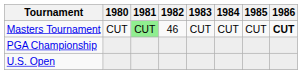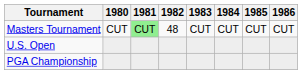 <table class="wikitable" style="font-size:95%;text-align:center;">
 <tr>
 <th>Tournament</th>
 <th>1980</th>
 <th>1981</th>
 <th>1982</th>
 <th>1983</th>
 <th>1984</th>
 <th>1985</th>
 <th>1986</th>
 </tr>
 <tr>
 <td align=left><a href='#'>Masters Tournament</a></td>
 <td>CUT</td>
 <td style="background: lightgreen;">CUT</td>
-<td>46</td>
+<td>48</td>
 <td>CUT</td>
 <td>CUT</td>
 <td>CUT</td>
-<td><strong>CUT</strong></td>
+<td>CUT</td>
+</tr>
+<tr>
+<td align=left><a href='#'>U.S. Open</a></td>
+<td style="background:#eeeeee;"></td>
+<td style="background:#eeeeee;"></td>
+<td style="background:#eeeeee;"></td>
+<td style="background:#eeeeee;"></td>
+<td style="background:#eeeeee;"></td>
+<td style="background:#eeeeee;"></td>
+<td style="background:#eeeeee;"></td>
 </tr>
 <tr>
 <td align=left><a href='#'>PGA Championship</a></td>
 <td style="background:#eeeeee;"></td>
 <td style="background:#eeeeee;"></td>
 <td style="background:#eeeeee;"></td>
 <td style="background:#eeeeee;"></td>
 <td style="background:#eeeeee;"></td>
 <td style="background:#eeeeee;"></td>
 <td style="background:#eeeeee;"></td>
 </tr>
-<tr>
-<td align=left><a href='#'>U.S. Open</a></td>
-<td style="background:#eeeeee;"></td>
-<td style="background:#eeeeee;"></td>
-<td style="background:#eeeeee;"></td>
-<td style="background:#eeeeee;"></td>
-<td style="background:#eeeeee;"></td>
-<td style="background:#eeeeee;"></td>
-<td style="background:#eeeeee;"></td>
-</tr>
 </table>
